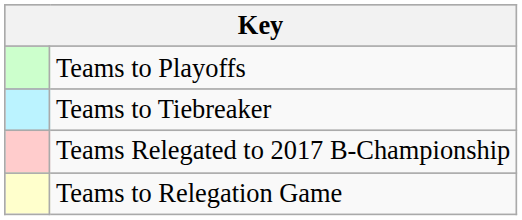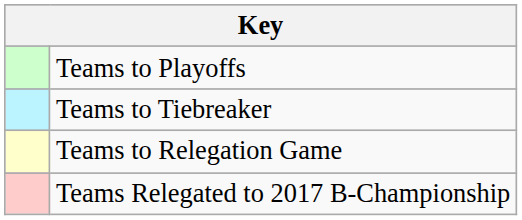 <table class="wikitable" style="text-align: center;">
 <tr>
 <th colspan=2>Key</th>
 </tr>
 <tr>
 <td style="background:#cfc; width:20px;"></td>
 <td align=left>Teams to Playoffs</td>
 </tr>
 <tr>
 <td style="background:#BBF3FF; width:20px;"></td>
 <td align=left>Teams to Tiebreaker</td>
 </tr>
 <tr>
+<td style="background:#ffc; width:20px;"></td>
+<td align=left>Teams to Relegation Game</td>
+</tr>
+<tr>
 <td style="background:#fcc; width:20px;"></td>
 <td align=left>Teams Relegated to 2017 B-Championship</td>
 </tr>
-<tr>
-<td style="background:#ffc; width:20px;"></td>
-<td align=left>Teams to Relegation Game</td>
-</tr>
 </table>
